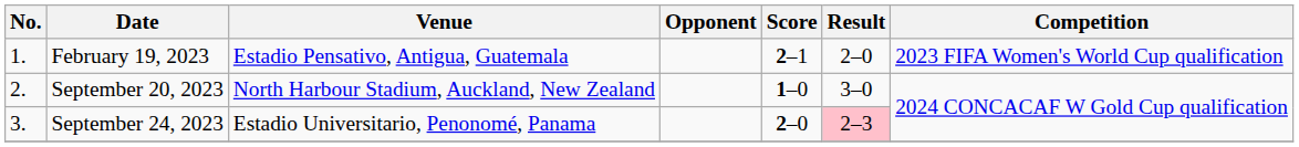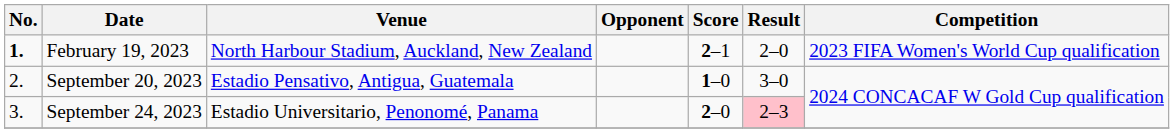 <table class="wikitable">
 <tr>
 <th>No.</th>
 <th>Date</th>
 <th>Venue</th>
 <th>Opponent</th>
 <th>Score</th>
 <th>Result</th>
 <th>Competition</th>
 </tr>
 <tr>
-<td>1.</td>
+<td><strong>1.</strong></td>
 <td>February 19, 2023</td>
-<td><a href='#'>Estadio Pensativo</a>, <a href='#'>Antigua</a>, <a href='#'>Guatemala</a></td>
+<td><a href='#'>North Harbour Stadium</a>, <a href='#'>Auckland</a>, <a href='#'>New Zealand</a></td>
 <td></td>
 <td align=center><strong>2</strong>–1</td>
 <td align=center>2–0</td>
 <td><a href='#'>2023 FIFA Women's World Cup qualification</a></td>
 </tr>
 <tr>
 <td>2.</td>
 <td>September 20, 2023</td>
-<td><a href='#'>North Harbour Stadium</a>, <a href='#'>Auckland</a>, <a href='#'>New Zealand</a></td>
+<td><a href='#'>Estadio Pensativo</a>, <a href='#'>Antigua</a>, <a href='#'>Guatemala</a></td>
 <td></td>
 <td align=center><strong>1</strong>–0</td>
 <td align=center>3–0</td>
 <td rowspan=2><a href='#'>2024 CONCACAF W Gold Cup qualification</a></td>
 </tr>
 <tr>
 <td>3.</td>
 <td>September 24, 2023</td>
 <td>Estadio Universitario, <a href='#'>Penonomé</a>, <a href='#'>Panama</a></td>
 <td></td>
 <td align=center><strong>2</strong>–0</td>
 <td align=center style="background: pink;">2–3</td>
 </tr>
 <tr>
 </tr>
 </table>
